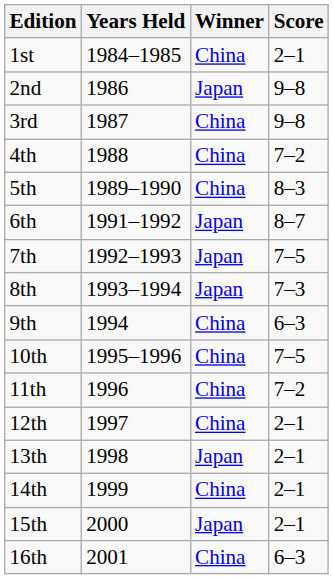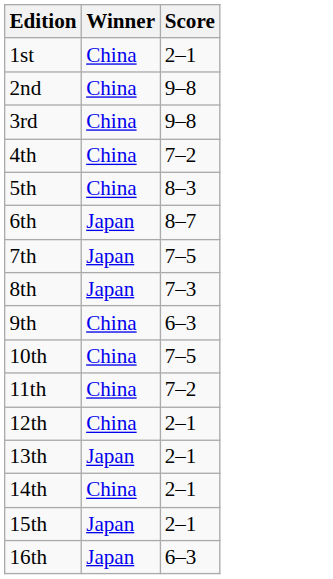 <table class="wikitable">
 <tr>
 <th>Edition</th>
-<th>Years Held</th>
 <th>Winner</th>
 <th>Score</th>
 </tr>
 <tr>
 <td>1st</td>
-<td>1984–1985</td>
 <td> <a href='#'>China</a></td>
 <td>2–1</td>
 </tr>
 <tr>
 <td>2nd</td>
-<td>1986</td>
-<td> <a href='#'>Japan</a></td>
+<td> <a href='#'>China</a></td>
 <td>9–8</td>
 </tr>
 <tr>
 <td>3rd</td>
-<td>1987</td>
 <td> <a href='#'>China</a></td>
 <td>9–8</td>
 </tr>
 <tr>
 <td>4th</td>
-<td>1988</td>
 <td> <a href='#'>China</a></td>
 <td>7–2</td>
 </tr>
 <tr>
 <td>5th</td>
-<td>1989–1990</td>
 <td> <a href='#'>China</a></td>
 <td>8–3</td>
 </tr>
 <tr>
 <td>6th</td>
-<td>1991–1992</td>
 <td> <a href='#'>Japan</a></td>
 <td>8–7</td>
 </tr>
 <tr>
 <td>7th</td>
-<td>1992–1993</td>
 <td> <a href='#'>Japan</a></td>
 <td>7–5</td>
 </tr>
 <tr>
 <td>8th</td>
-<td>1993–1994</td>
 <td> <a href='#'>Japan</a></td>
 <td>7–3</td>
 </tr>
 <tr>
 <td>9th</td>
-<td>1994</td>
 <td> <a href='#'>China</a></td>
 <td>6–3</td>
 </tr>
 <tr>
 <td>10th</td>
-<td>1995–1996</td>
 <td> <a href='#'>China</a></td>
 <td>7–5</td>
 </tr>
 <tr>
 <td>11th</td>
-<td>1996</td>
 <td> <a href='#'>China</a></td>
 <td>7–2</td>
 </tr>
 <tr>
 <td>12th</td>
-<td>1997</td>
 <td> <a href='#'>China</a></td>
 <td>2–1</td>
 </tr>
 <tr>
 <td>13th</td>
-<td>1998</td>
 <td> <a href='#'>Japan</a></td>
 <td>2–1</td>
 </tr>
 <tr>
 <td>14th</td>
-<td>1999</td>
 <td> <a href='#'>China</a></td>
 <td>2–1</td>
 </tr>
 <tr>
 <td>15th</td>
-<td>2000</td>
 <td> <a href='#'>Japan</a></td>
 <td>2–1</td>
 </tr>
 <tr>
 <td>16th</td>
-<td>2001</td>
-<td> <a href='#'>China</a></td>
+<td> <a href='#'>Japan</a></td>
 <td>6–3</td>
 </tr>
 </table>
